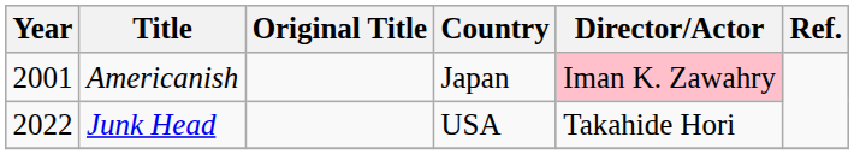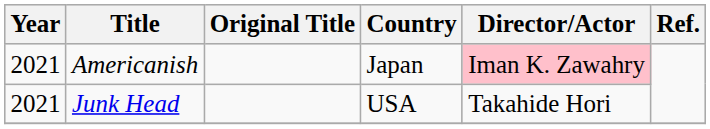 <table class="wikitable">
 <tr>
 <th>Year</th>
 <th>Title</th>
 <th>Original Title</th>
 <th>Country</th>
 <th>Director/Actor</th>
 <th>Ref.</th>
 </tr>
 <tr>
-<td>2001</td>
+<td>2021</td>
 <td><em>Americanish</em></td>
 <td></td>
 <td>Japan</td>
 <td style="background: pink;">Iman K. Zawahry</td>
 <td rowspan=2></td>
 </tr>
 <tr>
-<td>2022</td>
+<td>2021</td>
 <td><em><a href='#'>Junk Head</a></em></td>
 <td></td>
 <td>USA</td>
 <td>Takahide Hori</td>
 </tr>
 <tr>
 </tr>
 </table>
